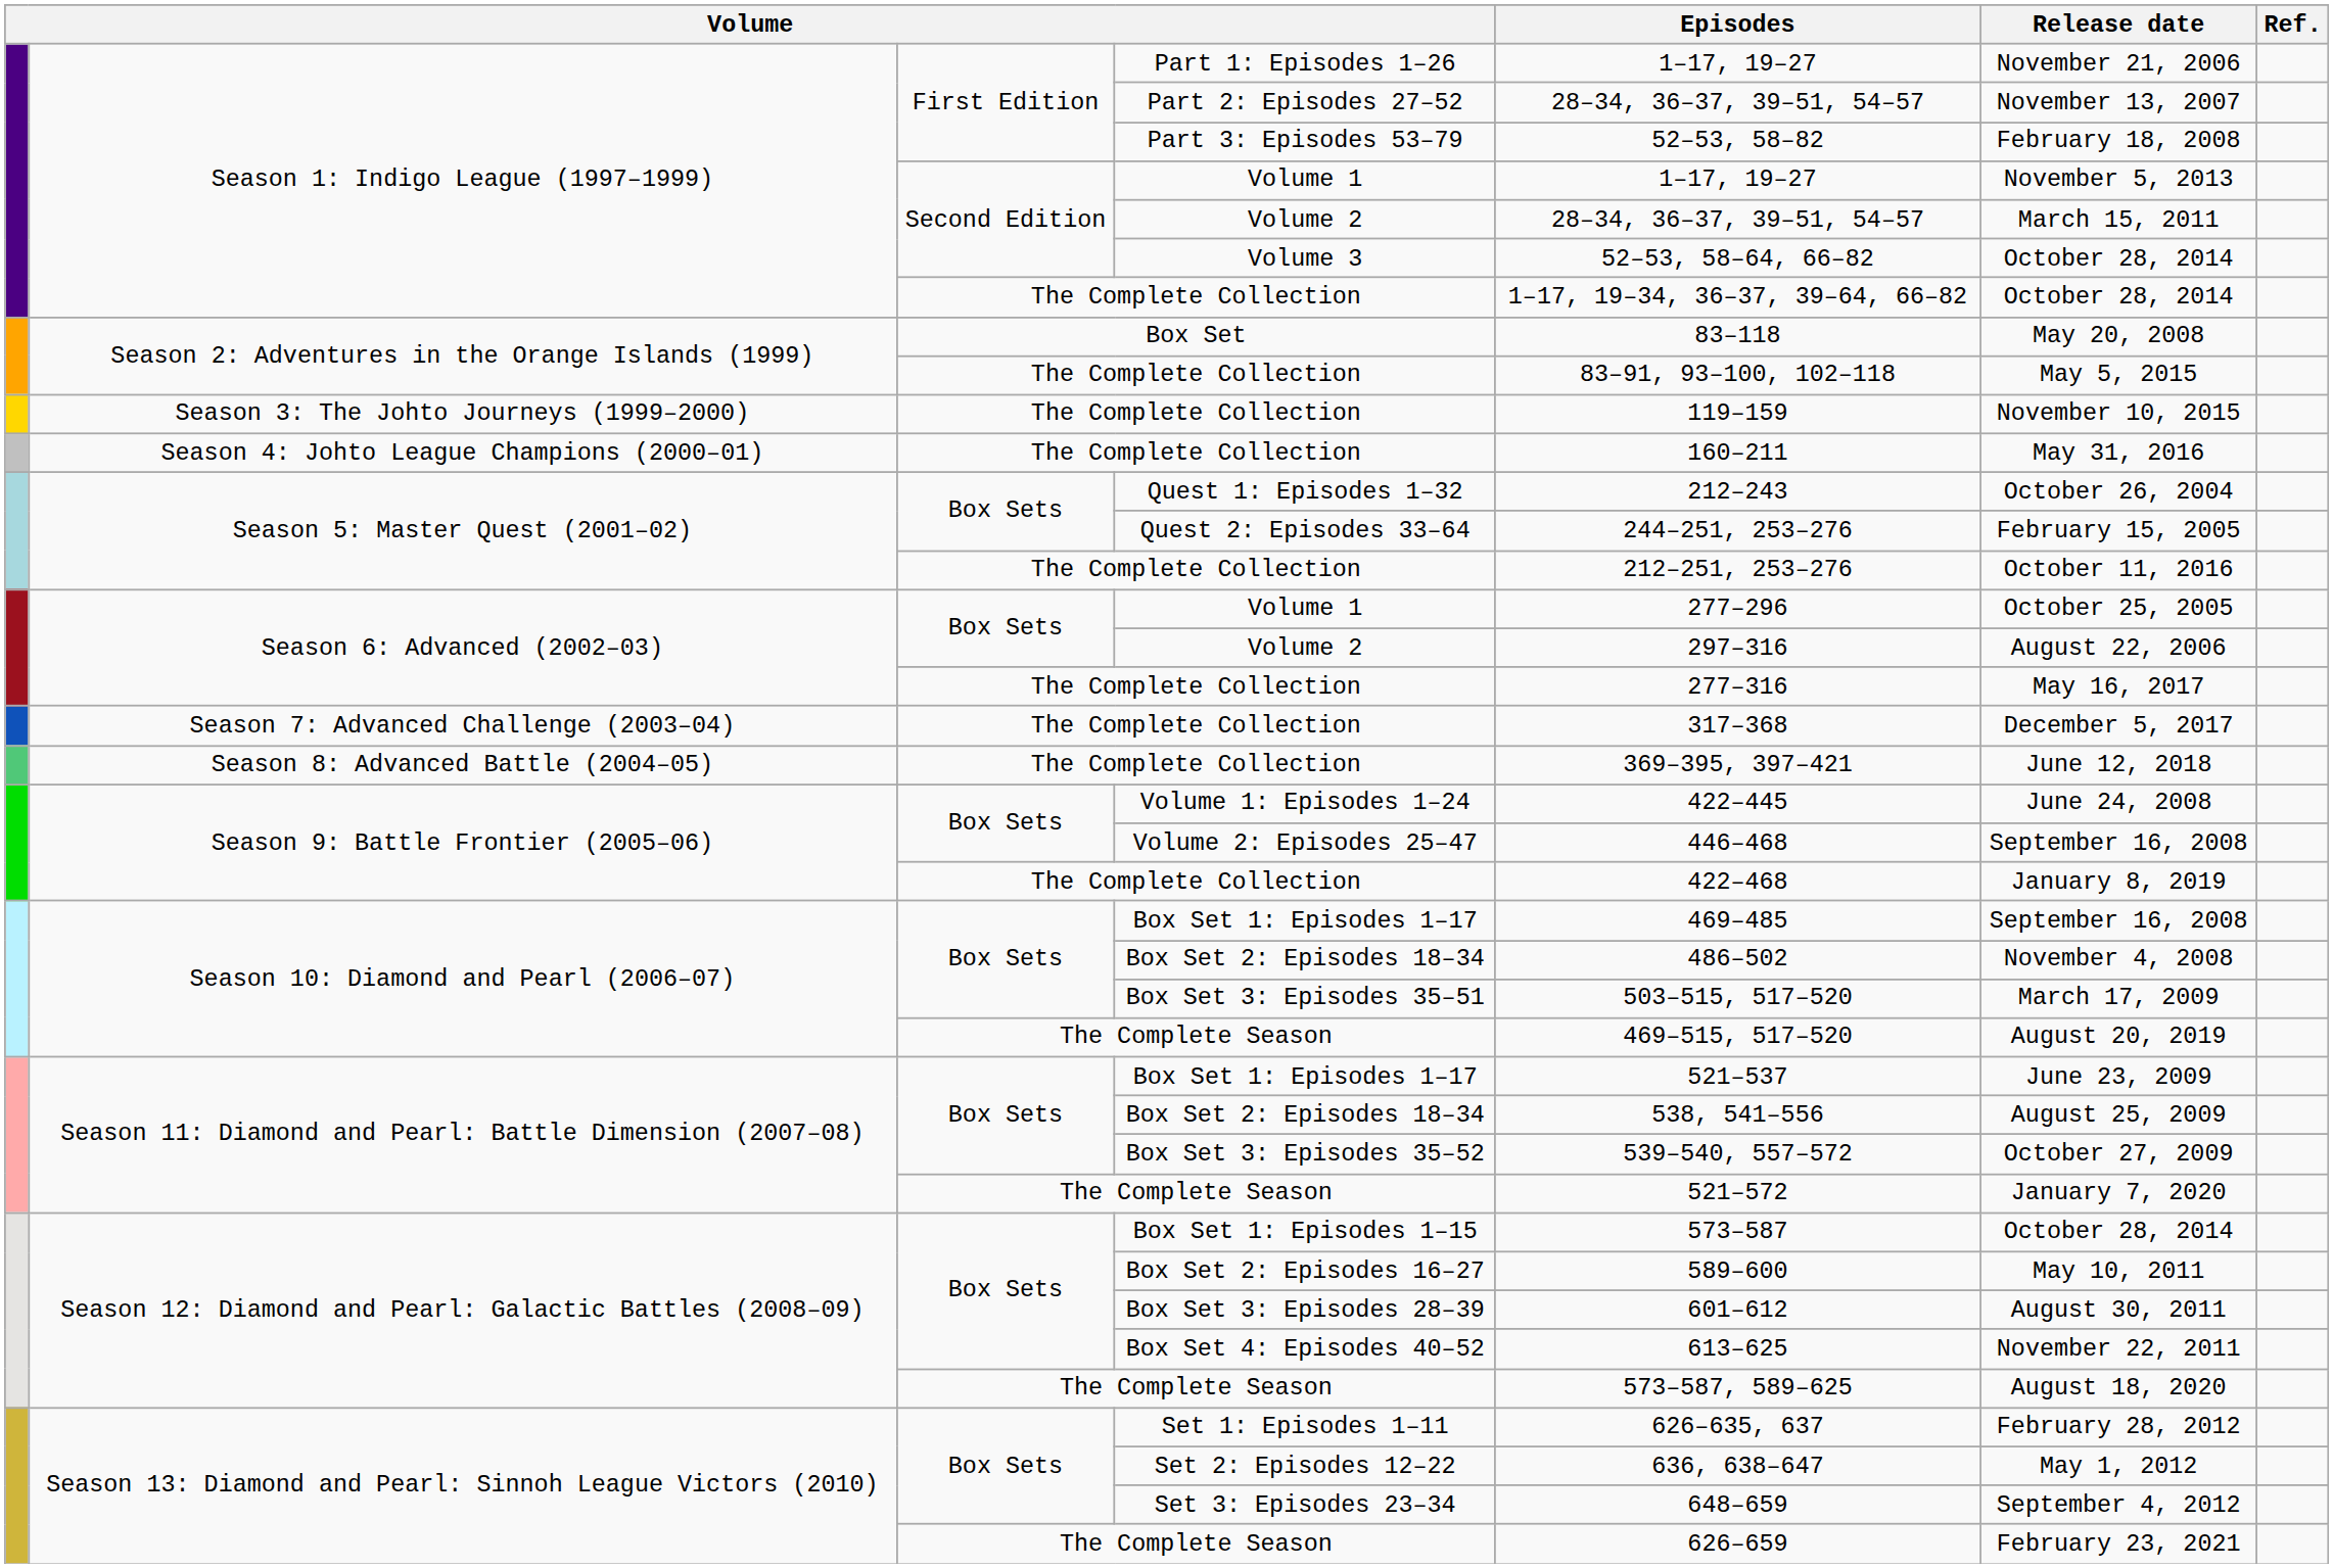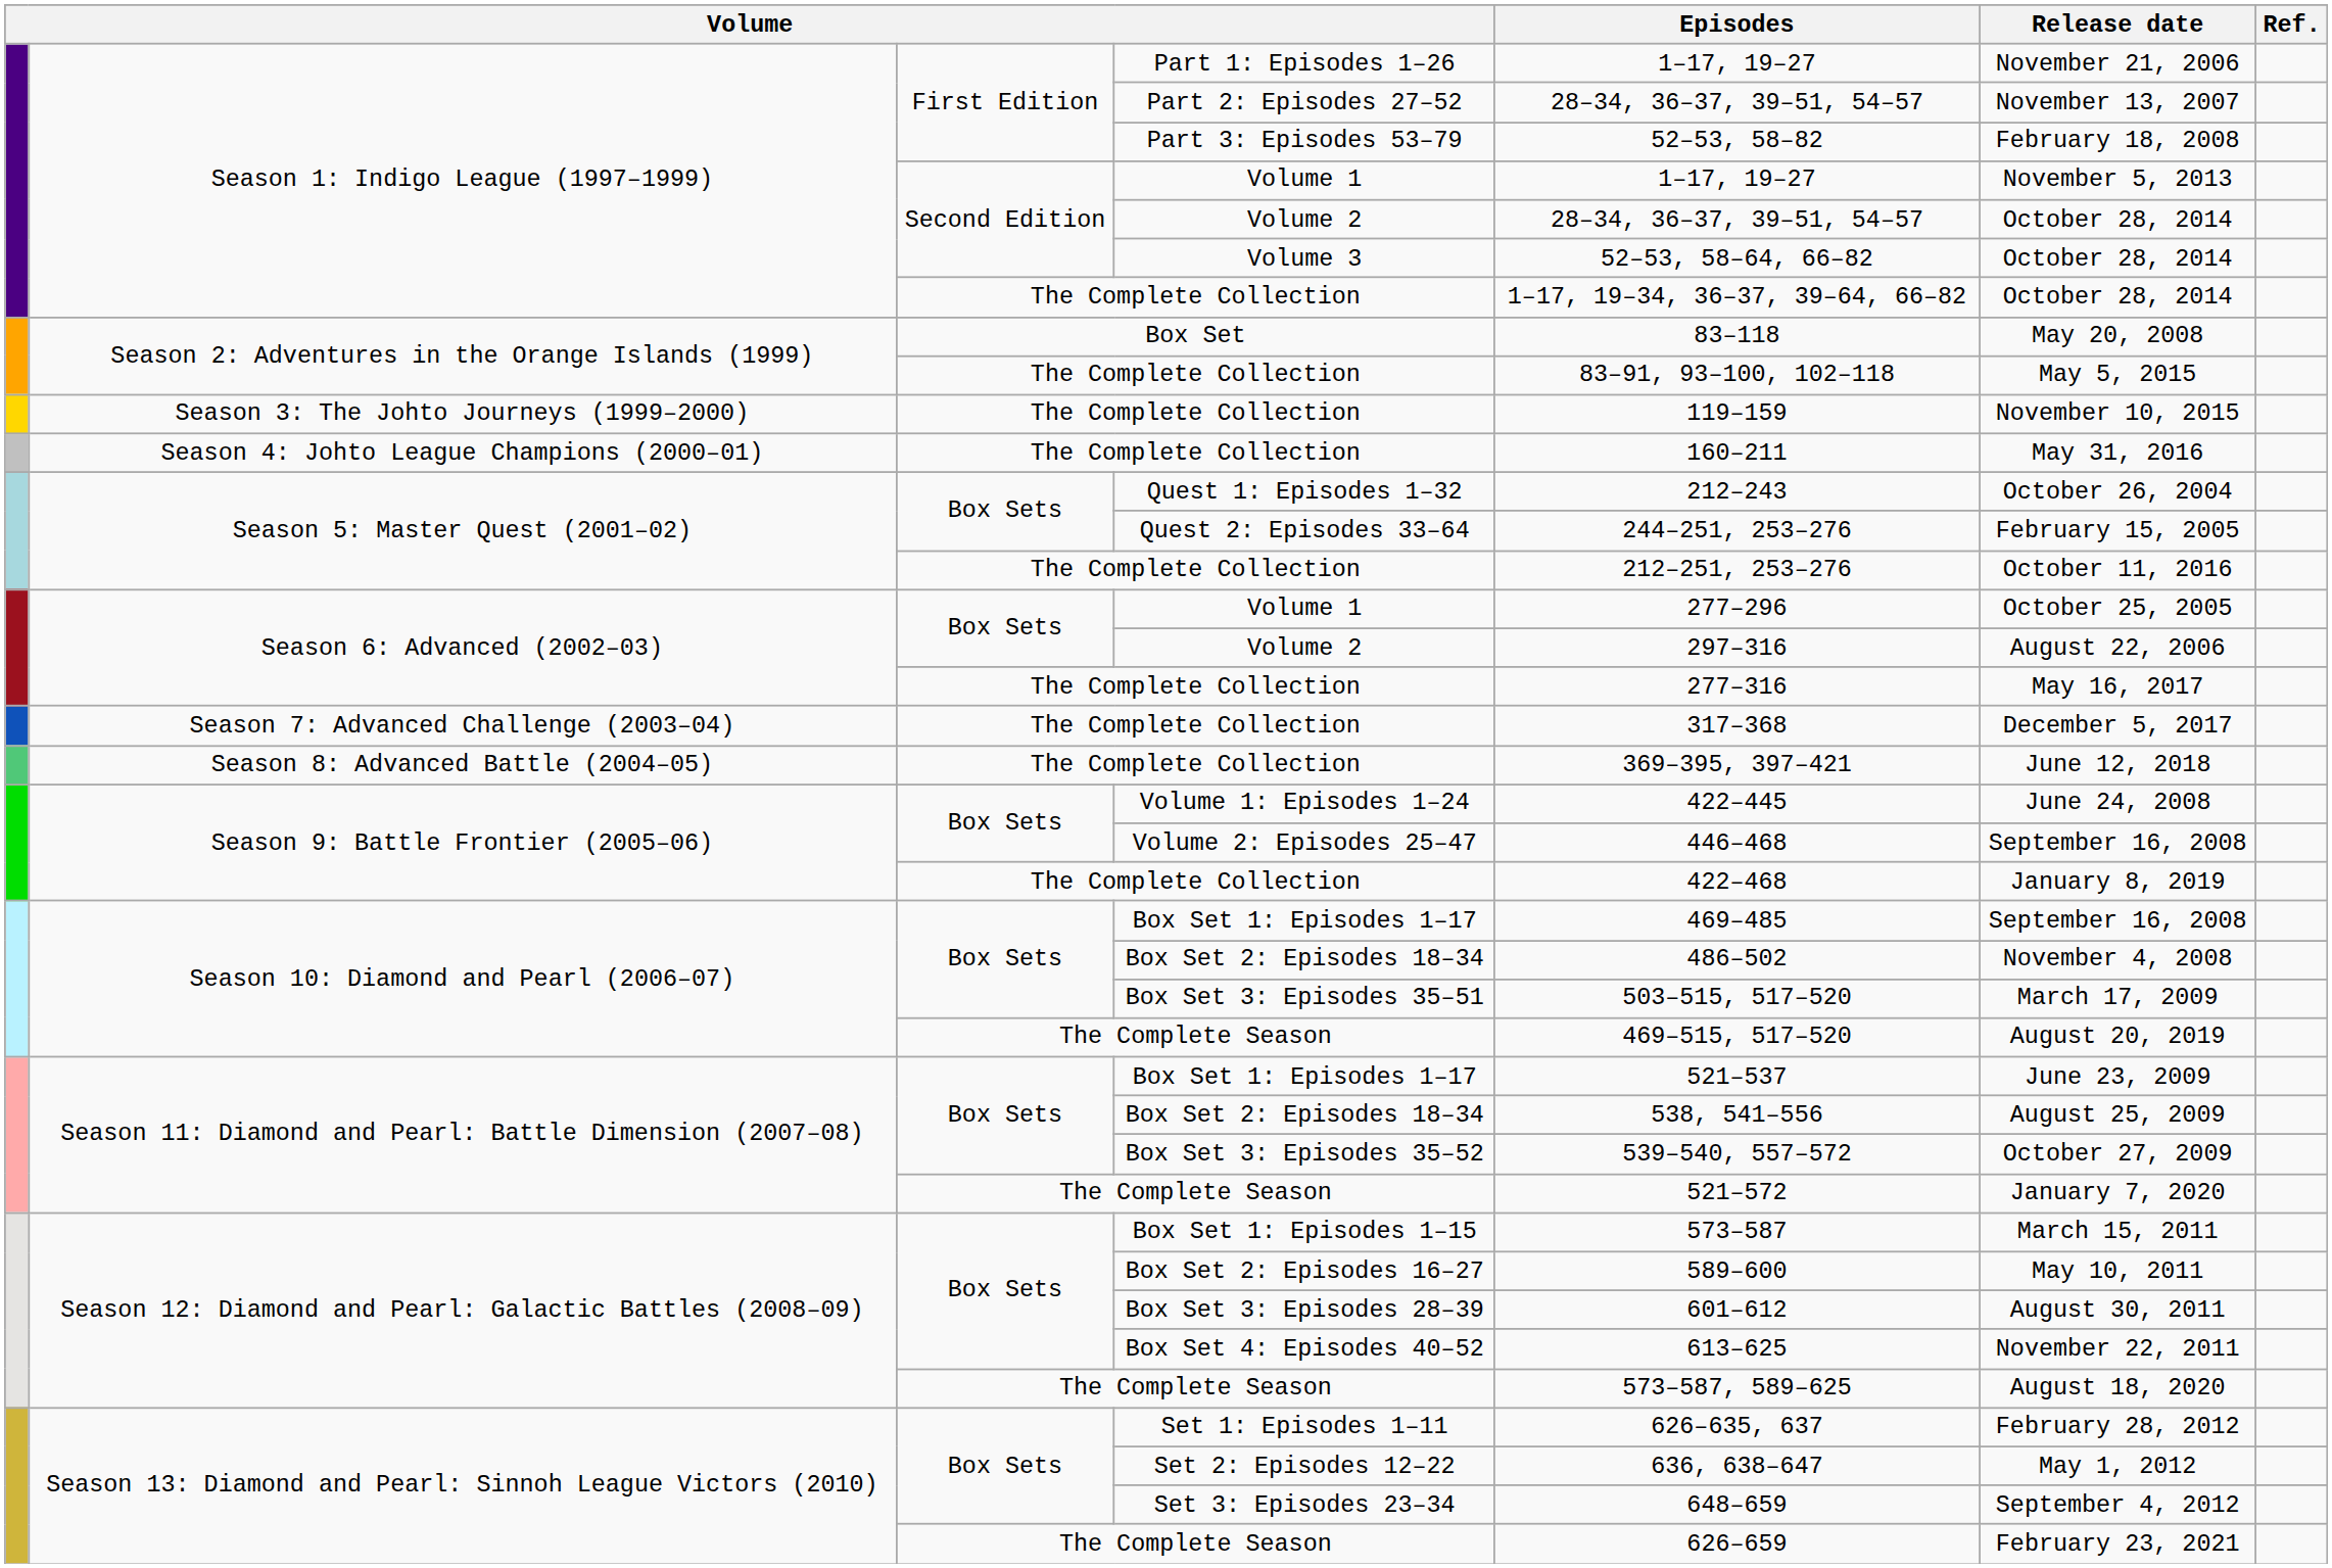 <table class="wikitable" style="text-align: center; width: 100%;">
 <tr>
 <th colspan="4">Volume</th>
 <th>Episodes</th>
 <th>Release date</th>
 <th>Ref.</th>
 </tr>
 <tr>
 <td rowspan="7" style="width:1%; background:#4B0082;"></td>
 <td rowspan="7">Season 1: Indigo League (1997–1999)</td>
 <td rowspan="3">First Edition</td>
 <td>Part 1: Episodes 1–26</td>
 <td>1–17, 19–27</td>
 <td>November 21, 2006</td>
 <td></td>
 </tr>
 <tr>
 <td>Part 2: Episodes 27–52</td>
 <td>28–34, 36–37, 39–51, 54–57</td>
 <td>November 13, 2007</td>
 <td></td>
 </tr>
 <tr>
 <td>Part 3: Episodes 53–79</td>
 <td>52–53, 58–82</td>
 <td>February 18, 2008</td>
 <td></td>
 </tr>
 <tr>
 <td rowspan="3">Second Edition</td>
 <td>Volume 1</td>
 <td>1–17, 19–27</td>
 <td>November 5, 2013</td>
 <td></td>
 </tr>
 <tr>
 <td>Volume 2</td>
 <td>28–34, 36–37, 39–51, 54–57</td>
-<td>March 15, 2011</td>
+<td>October 28, 2014</td>
 <td></td>
 </tr>
 <tr>
 <td>Volume 3</td>
 <td>52–53, 58–64, 66–82</td>
 <td>October 28, 2014</td>
 <td></td>
 </tr>
 <tr>
 <td colspan="2">The Complete Collection</td>
 <td>1–17, 19–34, 36–37, 39–64, 66–82</td>
 <td>October 28, 2014</td>
 <td></td>
 </tr>
 <tr>
 <td rowspan="2" style="width:1%; background:#FFA500;"></td>
 <td rowspan="2">Season 2: Adventures in the Orange Islands (1999)</td>
 <td colspan="2">Box Set</td>
 <td>83–118</td>
 <td>May 20, 2008</td>
 <td></td>
 </tr>
 <tr>
 <td colspan="2">The Complete Collection</td>
 <td>83–91, 93–100, 102–118</td>
 <td>May 5, 2015</td>
 <td></td>
 </tr>
 <tr>
 <td rowspan="1" style="width:1%; background:#FFD700;"></td>
 <td>Season 3: The Johto Journeys (1999–2000)</td>
 <td colspan="2">The Complete Collection</td>
 <td>119–159</td>
 <td>November 10, 2015</td>
 <td></td>
 </tr>
 <tr>
 <td rowspan="1" style="width:1%; background:#C0C0C0;"></td>
 <td>Season 4: Johto League Champions (2000–01)</td>
 <td colspan="2">The Complete Collection</td>
 <td>160–211</td>
 <td>May 31, 2016</td>
 <td></td>
 </tr>
 <tr>
 <td rowspan="3" style="width:1%; background:#A7D8DE;"></td>
 <td rowspan="3">Season 5: Master Quest (2001–02)</td>
 <td rowspan="2">Box Sets</td>
 <td>Quest 1: Episodes 1–32</td>
 <td>212–243</td>
 <td>October 26, 2004</td>
 <td></td>
 </tr>
 <tr>
 <td>Quest 2: Episodes 33–64</td>
 <td>244–251, 253–276</td>
 <td>February 15, 2005</td>
 <td></td>
 </tr>
 <tr>
 <td colspan="2">The Complete Collection</td>
 <td>212–251, 253–276</td>
 <td>October 11, 2016</td>
 <td></td>
 </tr>
 <tr>
 <td rowspan="3" style="width:1%; background:#9B111E;"></td>
 <td rowspan="3">Season 6: Advanced (2002–03)</td>
 <td rowspan="2">Box Sets</td>
 <td>Volume 1</td>
 <td>277–296</td>
 <td>October 25, 2005</td>
 <td></td>
 </tr>
 <tr>
 <td>Volume 2</td>
 <td>297–316</td>
 <td>August 22, 2006</td>
 <td></td>
 </tr>
 <tr>
 <td colspan="2">The Complete Collection</td>
 <td>277–316</td>
 <td>May 16, 2017</td>
 <td></td>
 </tr>
 <tr>
 <td rowspan="1" style="width:1%; background:#0F52BA;"></td>
 <td>Season 7: Advanced Challenge (2003–04)</td>
 <td colspan="2">The Complete Collection</td>
 <td>317–368</td>
 <td>December 5, 2017</td>
 <td></td>
 </tr>
 <tr>
 <td rowspan="1" style="width:1%; background:#50C878;"></td>
 <td>Season 8: Advanced Battle (2004–05)</td>
 <td colspan="2">The Complete Collection</td>
 <td>369–395, 397–421</td>
 <td>June 12, 2018</td>
 <td></td>
 </tr>
 <tr>
 <td rowspan="3" style="width:1%; background:#00DD00;"></td>
 <td rowspan="3">Season 9: Battle Frontier (2005–06)</td>
 <td rowspan="2">Box Sets</td>
 <td>Volume 1: Episodes 1–24</td>
 <td>422–445</td>
 <td>June 24, 2008</td>
 <td></td>
 </tr>
 <tr>
 <td>Volume 2: Episodes 25–47</td>
 <td>446–468</td>
 <td>September 16, 2008</td>
 <td></td>
 </tr>
 <tr>
 <td colspan="2">The Complete Collection</td>
 <td>422–468</td>
 <td>January 8, 2019</td>
 <td></td>
 </tr>
 <tr>
 <td rowspan="4" style="width:1%; background:#B9F2FF;"></td>
 <td rowspan="4">Season 10: Diamond and Pearl (2006–07)</td>
 <td rowspan="3">Box Sets</td>
 <td>Box Set 1: Episodes 1–17</td>
 <td>469–485</td>
 <td>September 16, 2008</td>
 <td></td>
 </tr>
 <tr>
 <td>Box Set 2: Episodes 18–34</td>
 <td>486–502</td>
 <td>November 4, 2008</td>
 <td></td>
 </tr>
 <tr>
 <td>Box Set 3: Episodes 35–51</td>
 <td>503–515, 517–520</td>
 <td>March 17, 2009</td>
 <td></td>
 </tr>
 <tr>
 <td colspan="2">The Complete Season</td>
 <td>469–515, 517–520</td>
 <td>August 20, 2019</td>
 <td></td>
 </tr>
 <tr>
 <td rowspan="4" style="width:1%; background:#FFAAAA;"></td>
 <td rowspan="4">Season 11: Diamond and Pearl: Battle Dimension (2007–08)</td>
 <td rowspan="3">Box Sets</td>
 <td>Box Set 1: Episodes 1–17</td>
 <td>521–537</td>
 <td>June 23, 2009</td>
 <td></td>
 </tr>
 <tr>
 <td>Box Set 2: Episodes 18–34</td>
 <td>538, 541–556</td>
 <td>August 25, 2009</td>
 <td></td>
 </tr>
 <tr>
 <td>Box Set 3: Episodes 35–52</td>
 <td>539–540, 557–572</td>
 <td>October 27, 2009</td>
 <td></td>
 </tr>
 <tr>
 <td colspan="2">The Complete Season</td>
 <td>521–572</td>
 <td>January 7, 2020</td>
 <td></td>
 </tr>
 <tr>
 <td rowspan="5" style="width:1%; background:#E5E4E2;"></td>
 <td rowspan="5">Season 12: Diamond and Pearl: Galactic Battles (2008–09)</td>
 <td rowspan="4">Box Sets</td>
 <td>Box Set 1: Episodes 1–15</td>
 <td>573–587</td>
-<td>October 28, 2014</td>
+<td>March 15, 2011</td>
 <td></td>
 </tr>
 <tr>
 <td>Box Set 2: Episodes 16–27</td>
 <td>589–600</td>
 <td>May 10, 2011</td>
 <td></td>
 </tr>
 <tr>
 <td>Box Set 3: Episodes 28–39</td>
 <td>601–612</td>
 <td>August 30, 2011</td>
 <td></td>
 </tr>
 <tr>
 <td>Box Set 4: Episodes 40–52</td>
 <td>613–625</td>
 <td>November 22, 2011</td>
 <td></td>
 </tr>
 <tr>
 <td colspan="2">The Complete Season</td>
 <td>573–587, 589–625</td>
 <td>August 18, 2020</td>
 <td></td>
 </tr>
 <tr>
 <td rowspan="4" style="width:1%; background:#CFB53B;"></td>
 <td rowspan="4">Season 13: Diamond and Pearl: Sinnoh League Victors (2010)</td>
 <td rowspan="3">Box Sets</td>
 <td>Set 1: Episodes 1–11</td>
 <td>626–635, 637</td>
 <td>February 28, 2012</td>
 <td></td>
 </tr>
 <tr>
 <td>Set 2: Episodes 12–22</td>
 <td>636, 638–647</td>
 <td>May 1, 2012</td>
 <td></td>
 </tr>
 <tr>
 <td>Set 3: Episodes 23–34</td>
 <td>648–659</td>
 <td>September 4, 2012</td>
 <td></td>
 </tr>
 <tr>
 <td colspan="2">The Complete Season</td>
 <td>626–659</td>
 <td>February 23, 2021</td>
 <td></td>
 </tr>
 </table>
